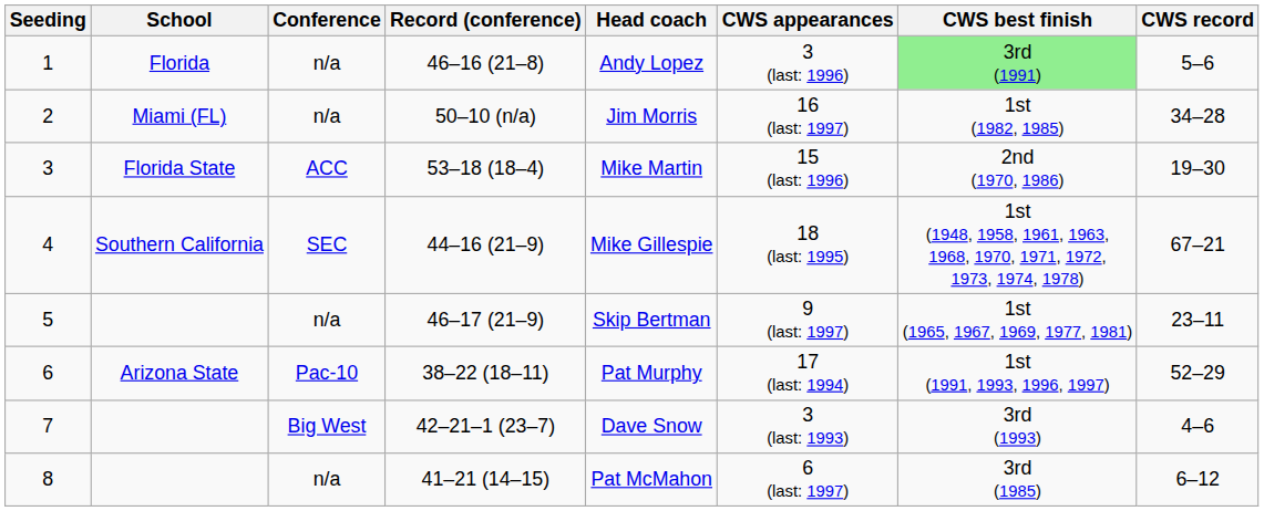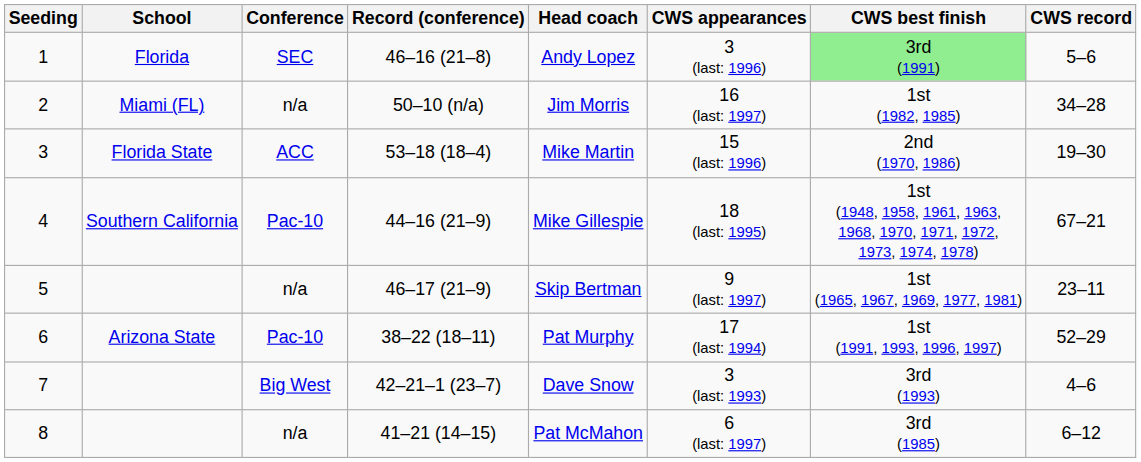 <table class="wikitable">
 <tr style="text-align:center; background:#f2f2f2;">
 <th>Seeding</th>
 <th>School</th>
 <th>Conference</th>
 <th>Record (conference)</th>
 <th>Head coach</th>
 <th>CWS appearances</th>
 <th>CWS best finish</th>
 <th>CWS record</th>
 </tr>
 <tr align=center>
 <td>1</td>
 <td><a href='#'>Florida</a></td>
-<td>n/a</td>
+<td><a href='#'>SEC</a></td>
 <td>46–16 (21–8)</td>
 <td><a href='#'>Andy Lopez</a></td>
 <td>3<br><small>(last: <a href='#'>1996</a>)</small></td>
 <td style="background: lightgreen;">3rd<br><small>(<a href='#'>1991</a>)</small></td>
 <td>5–6</td>
 </tr>
 <tr align=center>
 <td>2</td>
 <td><a href='#'>Miami (FL)</a></td>
 <td>n/a</td>
 <td>50–10 (n/a)</td>
 <td><a href='#'>Jim Morris</a></td>
 <td>16<br><small>(last: <a href='#'>1997</a>)</small></td>
 <td>1st<br><small>(<a href='#'>1982</a>, <a href='#'>1985</a>)</small></td>
 <td>34–28</td>
 </tr>
 <tr align=center>
 <td>3</td>
 <td><a href='#'>Florida State</a></td>
 <td><a href='#'>ACC</a></td>
 <td>53–18 (18–4)</td>
 <td><a href='#'>Mike Martin</a></td>
 <td>15<br><small>(last: <a href='#'>1996</a>)</small></td>
 <td>2nd<br><small>(<a href='#'>1970</a>, <a href='#'>1986</a>)</small></td>
 <td>19–30</td>
 </tr>
 <tr align=center>
 <td>4</td>
 <td><a href='#'>Southern California</a></td>
-<td><a href='#'>SEC</a></td>
+<td><a href='#'>Pac-10</a></td>
 <td>44–16 (21–9)</td>
 <td><a href='#'>Mike Gillespie</a></td>
 <td>18<br><small>(last: <a href='#'>1995</a>)</small></td>
 <td>1st<br><small>(<a href='#'>1948</a>, <a href='#'>1958</a>, <a href='#'>1961</a>, <a href='#'>1963</a>, <br><a href='#'>1968</a>, <a href='#'>1970</a>, <a href='#'>1971</a>, <a href='#'>1972</a>, <br><a href='#'>1973</a>, <a href='#'>1974</a>, <a href='#'>1978</a>)</small></td>
 <td>67–21</td>
 </tr>
 <tr align=center>
 <td>5</td>
 <td></td>
 <td>n/a</td>
 <td>46–17 (21–9)</td>
 <td><a href='#'>Skip Bertman</a></td>
 <td>9<br><small>(last: <a href='#'>1997</a>)</small></td>
 <td>1st<br><small>(<a href='#'>1965</a>, <a href='#'>1967</a>, <a href='#'>1969</a>, <a href='#'>1977</a>, <a href='#'>1981</a>)</small></td>
 <td>23–11</td>
 </tr>
 <tr align=center>
 <td>6</td>
 <td><a href='#'>Arizona State</a></td>
 <td><a href='#'>Pac-10</a></td>
 <td>38–22 (18–11)</td>
 <td><a href='#'>Pat Murphy</a></td>
 <td>17<br><small>(last: <a href='#'>1994</a>)</small></td>
 <td>1st<br><small>(<a href='#'>1991</a>, <a href='#'>1993</a>, <a href='#'>1996</a>, <a href='#'>1997</a>)</small></td>
 <td>52–29</td>
 </tr>
 <tr align=center>
 <td>7</td>
 <td></td>
 <td><a href='#'>Big West</a></td>
 <td>42–21–1 (23–7)</td>
 <td><a href='#'>Dave Snow</a></td>
 <td>3<br><small>(last: <a href='#'>1993</a>)</small></td>
 <td>3rd<br><small>(<a href='#'>1993</a>)</small></td>
 <td>4–6</td>
 </tr>
 <tr align=center>
 <td>8</td>
 <td></td>
 <td>n/a</td>
 <td>41–21 (14–15)</td>
 <td><a href='#'>Pat McMahon</a></td>
 <td>6<br><small>(last: <a href='#'>1997</a>)</small></td>
 <td>3rd<br><small>(<a href='#'>1985</a>)</small></td>
 <td>6–12</td>
 </tr>
 </table>
